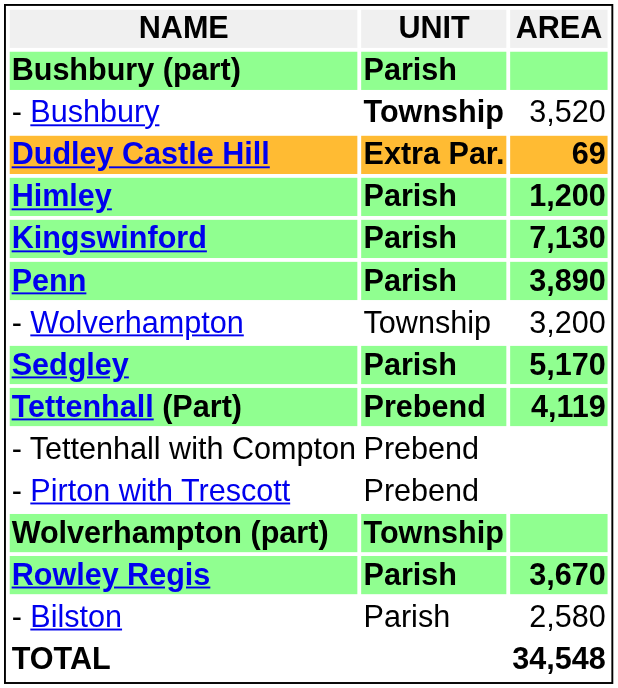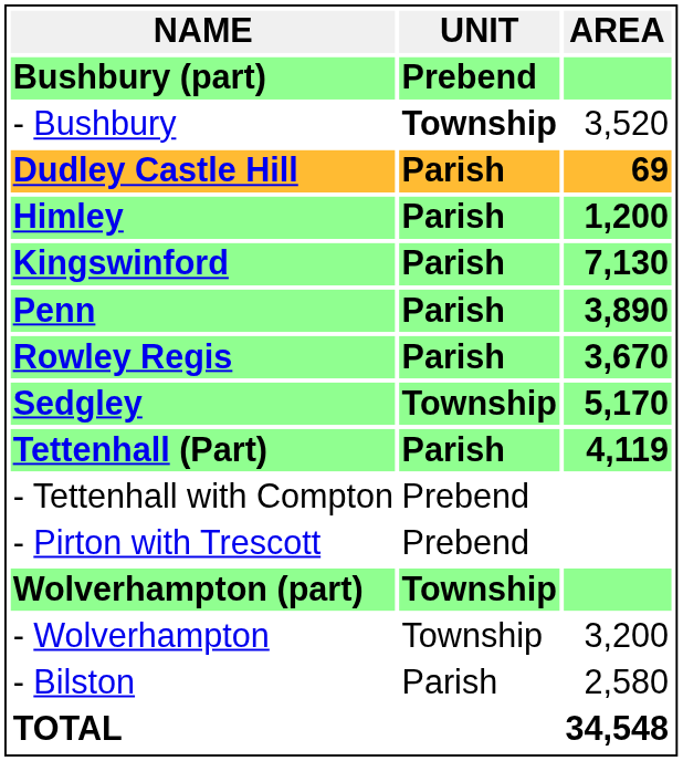 <table style="border-spacing: 2px; border: 1px solid black;">
 <tr style="background: #F0F0F0;font-weight: bold">
 <th scope="col">NAME</th>
 <th scope="col">UNIT</th>
 <th scope="col">AREA</th>
 </tr>
 <tr style="background: #90FF90;font-weight: bold">
 <td>Bushbury (part)</td>
-<td>Parish</td>
+<td>Prebend</td>
 <td style="text-align: right"></td>
 </tr>
 <tr>
 <td>- <a href='#'>Bushbury</a></td>
 <td><strong>Township</strong></td>
 <td style="text-align: right">3,520</td>
 </tr>
 <tr style="background: #FFBB33;font-weight: bold">
 <td><a href='#'>Dudley Castle Hill</a></td>
-<td>Extra Par.</td>
+<td>Parish</td>
 <td style="text-align: right">69</td>
 </tr>
 <tr style="background: #90FF90;font-weight: bold">
 <td><a href='#'>Himley</a></td>
 <td>Parish</td>
 <td style="text-align: right">1,200</td>
 </tr>
 <tr style="background: #90FF90;font-weight: bold">
 <td><a href='#'>Kingswinford</a></td>
 <td>Parish</td>
 <td style="text-align: right">7,130</td>
 </tr>
 <tr style="background: #90FF90;font-weight: bold">
 <td><a href='#'>Penn</a></td>
 <td>Parish</td>
 <td style="text-align: right">3,890</td>
 </tr>
-<tr>
-<td>- <a href='#'>Wolverhampton</a></td>
-<td>Township</td>
-<td style="text-align: right">3,200</td>
+<tr style="background: #90FF90;font-weight: bold">
+<td><a href='#'>Rowley Regis</a></td>
+<td>Parish</td>
+<td style="text-align: right">3,670</td>
 </tr>
 <tr style="background: #90FF90;font-weight: bold">
 <td><a href='#'>Sedgley</a></td>
-<td>Parish</td>
+<td>Township</td>
 <td style="text-align: right">5,170</td>
 </tr>
 <tr style="background: #90FF90;font-weight: bold">
 <td><a href='#'>Tettenhall</a> (Part)</td>
-<td>Prebend</td>
+<td>Parish</td>
 <td style="text-align: right">4,119</td>
 </tr>
 <tr>
 <td>- Tettenhall with Compton</td>
 <td>Prebend</td>
 <td></td>
 </tr>
 <tr>
 <td>- <a href='#'>Pirton with Trescott</a></td>
 <td>Prebend</td>
 <td></td>
 </tr>
 <tr style="background: #90FF90;font-weight: bold">
 <td>Wolverhampton (part)</td>
 <td>Township</td>
 <td style="text-align: right"></td>
 </tr>
-<tr style="background: #90FF90;font-weight: bold">
-<td><a href='#'>Rowley Regis</a></td>
-<td>Parish</td>
-<td style="text-align: right">3,670</td>
+<tr>
+<td>- <a href='#'>Wolverhampton</a></td>
+<td>Township</td>
+<td style="text-align: right">3,200</td>
 </tr>
 <tr>
 <td>- <a href='#'>Bilston</a></td>
 <td>Parish</td>
 <td style="text-align: right">2,580</td>
 </tr>
 <tr style="font-weight: bold">
 <td>TOTAL</td>
 <td></td>
 <td>34,548</td>
 </tr>
 </table>
